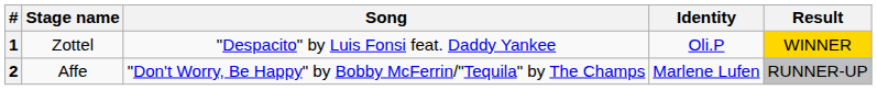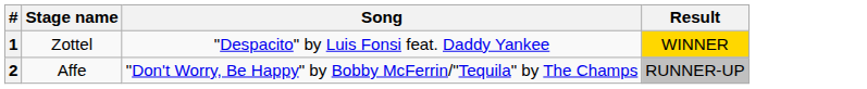 <table class="wikitable plainrowheaders" style="text-align: center;">
 <tr>
 <th>#</th>
 <th>Stage name</th>
 <th>Song</th>
-<th>Identity</th>
 <th>Result</th>
 </tr>
 <tr>
 <th>1</th>
 <td>Zottel</td>
 <td>"<a href='#'>Despacito</a>" by <a href='#'>Luis Fonsi</a> feat. <a href='#'>Daddy Yankee</a></td>
-<td><a href='#'>Oli.P</a></td>
 <td bgcolor="gold">WINNER</td>
 </tr>
 <tr>
 <th>2</th>
 <td>Affe</td>
 <td>"<a href='#'>Don't Worry, Be Happy</a>" by <a href='#'>Bobby McFerrin</a>/"<a href='#'>Tequila</a>" by <a href='#'>The Champs</a></td>
-<td><a href='#'>Marlene Lufen</a></td>
 <td bgcolor="silver">RUNNER-UP</td>
 </tr>
 </table>
